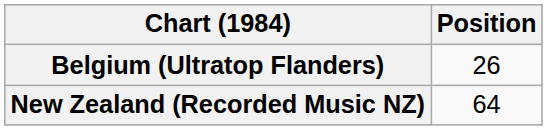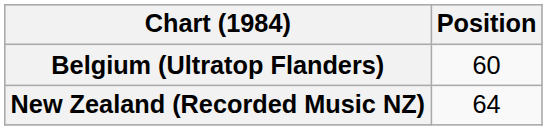 <table class="wikitable sortable plainrowheaders" style="text-align:center">
 <tr>
 <th>Chart (1984)</th>
 <th>Position</th>
 </tr>
 <tr>
 <th scope="row">Belgium (Ultratop Flanders)</th>
-<td>26</td>
+<td>60</td>
 </tr>
 <tr>
 <th scope="row">New Zealand (Recorded Music NZ)</th>
 <td>64</td>
 </tr>
 </table>
